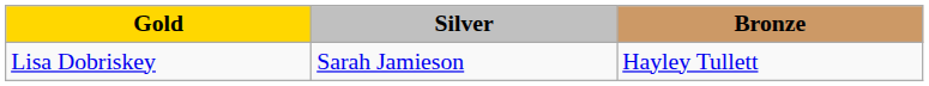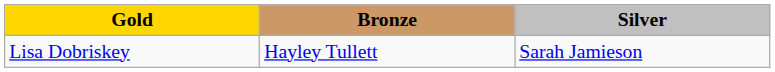 <table class="wikitable" style="text-align:left">
 <tr align="center">
 <td width=200 bgcolor=gold><strong>Gold</strong></td>
+<td width=200 bgcolor=CC9966><strong>Bronze</strong></td>
 <td width=200 bgcolor=silver><strong>Silver</strong></td>
-<td width=200 bgcolor=CC9966><strong>Bronze</strong></td>
 </tr>
 <tr>
 <td><a href='#'>Lisa Dobriskey</a><br><em></em></td>
+<td><a href='#'>Hayley Tullett</a><br><em></em></td>
 <td><a href='#'>Sarah Jamieson</a><br><em></em></td>
-<td><a href='#'>Hayley Tullett</a><br><em></em></td>
 </tr>
 </table>
